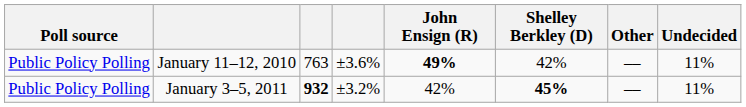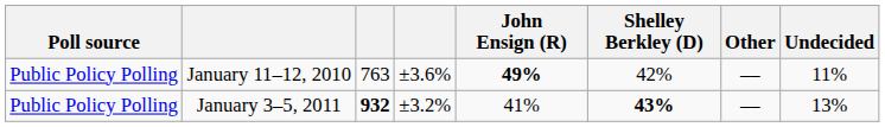 <table class="wikitable" style="text-align:center">
 <tr valign=bottom>
 <th>Poll source</th>
 <th></th>
 <th></th>
 <th></th>
 <th style="width:100px;">John<br>Ensign (R)</th>
 <th style="width:100px;">Shelley<br>Berkley (D)</th>
 <th>Other</th>
 <th>Undecided</th>
 </tr>
 <tr>
 <td align=left><a href='#'>Public Policy Polling</a></td>
 <td>January 11–12, 2010</td>
 <td>763</td>
 <td>±3.6%</td>
 <td><strong>49%</strong></td>
 <td>42%</td>
 <td>––</td>
 <td>11%</td>
 </tr>
 <tr>
 <td align=left><a href='#'>Public Policy Polling</a></td>
 <td>January 3–5, 2011</td>
 <td><strong>932</strong></td>
 <td>±3.2%</td>
-<td>42%</td>
-<td><strong>45%</strong></td>
+<td>41%</td>
+<td><strong>43%</strong></td>
 <td>––</td>
-<td>11%</td>
+<td>13%</td>
 </tr>
 </table>
